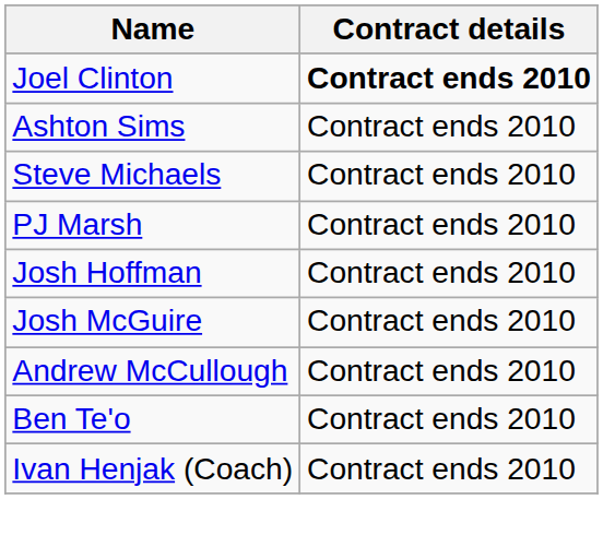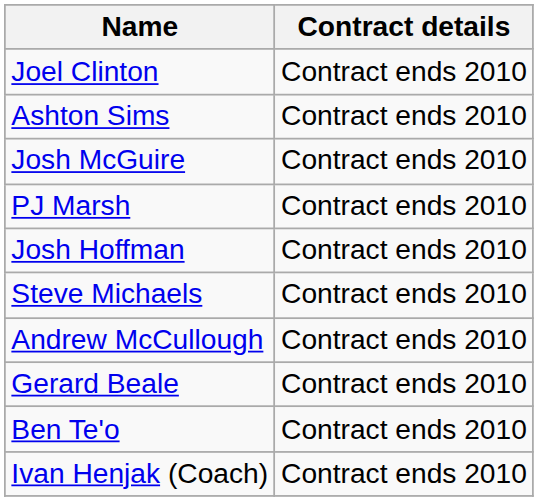 <table class=wikitable>
 <tr>
 <th>Name</th>
 <th>Contract details</th>
 </tr>
 <tr>
 <td><a href='#'>Joel Clinton</a></td>
-<td><strong>Contract ends 2010</strong></td>
+<td>Contract ends 2010</td>
 </tr>
 <tr>
 <td><a href='#'>Ashton Sims</a></td>
 <td>Contract ends 2010</td>
 </tr>
 <tr>
-<td><a href='#'>Steve Michaels</a></td>
+<td><a href='#'>Josh McGuire</a></td>
 <td>Contract ends 2010</td>
 </tr>
 <tr>
 <td><a href='#'>PJ Marsh</a></td>
 <td>Contract ends 2010</td>
 </tr>
 <tr>
 <td><a href='#'>Josh Hoffman</a></td>
 <td>Contract ends 2010</td>
 </tr>
 <tr>
-<td><a href='#'>Josh McGuire</a></td>
+<td><a href='#'>Steve Michaels</a></td>
 <td>Contract ends 2010</td>
 </tr>
 <tr>
 <td><a href='#'>Andrew McCullough</a></td>
+<td>Contract ends 2010</td>
+</tr>
+<tr>
+<td><a href='#'>Gerard Beale</a></td>
 <td>Contract ends 2010</td>
 </tr>
 <tr>
 <td><a href='#'>Ben Te'o</a></td>
 <td>Contract ends 2010</td>
 </tr>
 <tr>
 <td><a href='#'>Ivan Henjak</a> (Coach)</td>
 <td>Contract ends 2010</td>
 </tr>
 </table>
